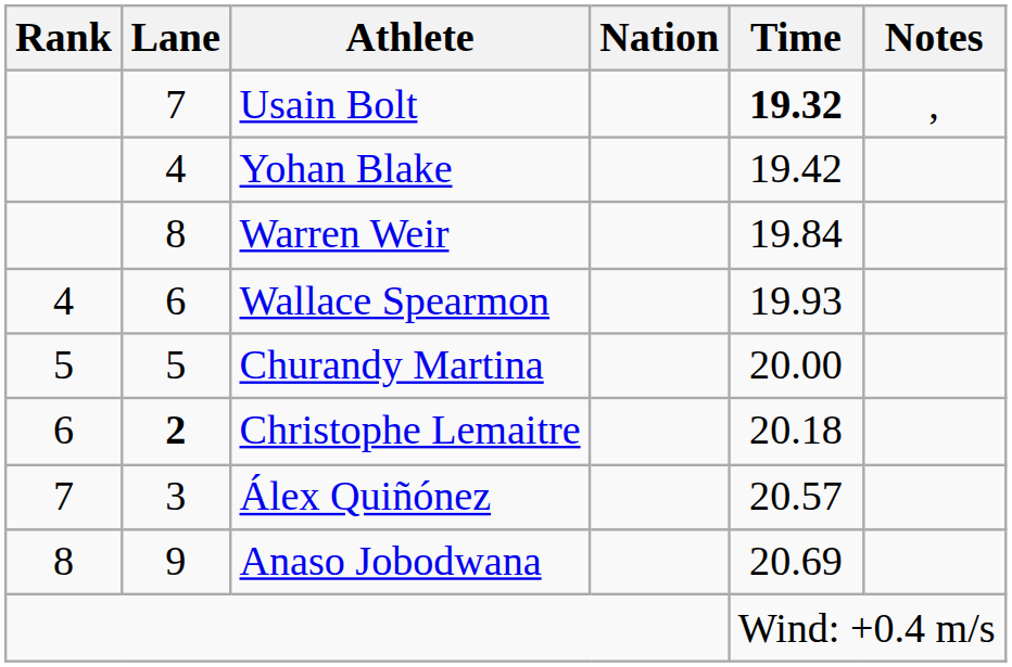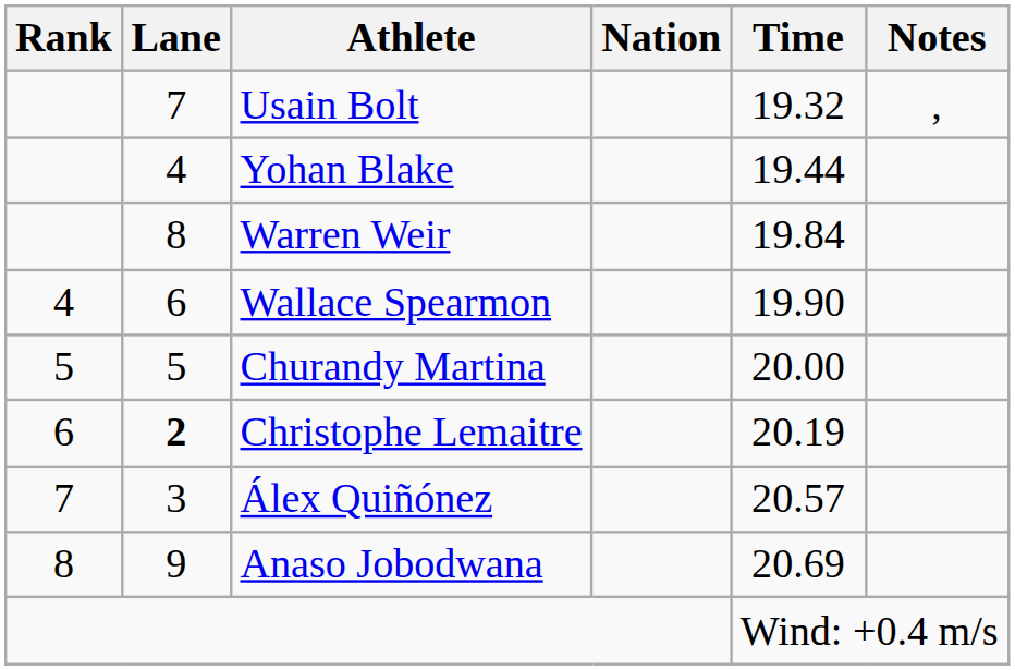 <table class="wikitable sortable" style="text-align:center">
 <tr>
 <th>Rank</th>
 <th>Lane</th>
 <th>Athlete</th>
 <th>Nation</th>
 <th>Time</th>
 <th>Notes</th>
 </tr>
 <tr>
 <td></td>
 <td>7</td>
 <td align=left><a href='#'>Usain Bolt</a></td>
 <td align=left></td>
-<td><strong>19.32</strong></td>
+<td>19.32</td>
 <td>, </td>
 </tr>
 <tr>
 <td></td>
 <td>4</td>
 <td align=left><a href='#'>Yohan Blake</a></td>
 <td align=left></td>
-<td>19.42</td>
+<td>19.44</td>
 <td></td>
 </tr>
 <tr>
 <td></td>
 <td>8</td>
 <td align=left><a href='#'>Warren Weir</a></td>
 <td align=left></td>
 <td>19.84</td>
 <td></td>
 </tr>
 <tr>
 <td>4</td>
 <td>6</td>
 <td align=left><a href='#'>Wallace Spearmon</a></td>
 <td align=left></td>
-<td>19.93</td>
+<td>19.90</td>
 <td></td>
 </tr>
 <tr>
 <td>5</td>
 <td>5</td>
 <td align=left><a href='#'>Churandy Martina</a></td>
 <td align=left></td>
 <td>20.00</td>
 <td></td>
 </tr>
 <tr>
 <td>6</td>
 <td><strong>2</strong></td>
 <td align=left><a href='#'>Christophe Lemaitre</a></td>
 <td align=left></td>
-<td>20.18</td>
+<td>20.19</td>
 <td></td>
 </tr>
 <tr>
 <td>7</td>
 <td>3</td>
 <td align=left><a href='#'>Álex Quiñónez</a></td>
 <td align=left></td>
 <td>20.57</td>
 <td></td>
 </tr>
 <tr>
 <td>8</td>
 <td>9</td>
 <td align=left><a href='#'>Anaso Jobodwana</a></td>
 <td align=left></td>
 <td>20.69</td>
 <td></td>
 </tr>
 <tr>
 <td colspan=4></td>
 <td colspan="4" style="text-align:left;">Wind: +0.4 m/s</td>
 </tr>
 </table>
